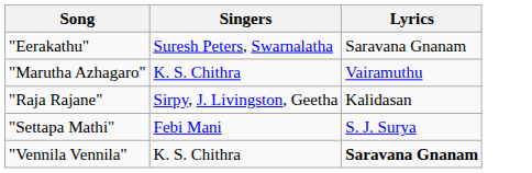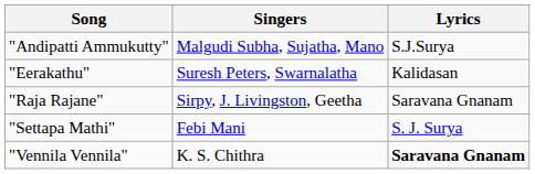 <table class="wikitable" style="font-size:95%;">
 <tr>
 <th>Song</th>
 <th>Singers</th>
 <th>Lyrics</th>
 </tr>
 <tr>
+<td>"Andipatti Ammukutty"</td>
+<td><a href='#'>Malgudi Subha</a>, <a href='#'>Sujatha</a>, <a href='#'>Mano</a></td>
+<td>S.J.Surya</td>
+</tr>
+<tr>
 <td>"Eerakathu"</td>
 <td><a href='#'>Suresh Peters</a>, <a href='#'>Swarnalatha</a></td>
-<td>Saravana Gnanam</td>
-</tr>
-<tr>
-<td>"Marutha Azhagaro"</td>
-<td><a href='#'>K. S. Chithra</a></td>
-<td><a href='#'>Vairamuthu</a></td>
+<td>Kalidasan</td>
 </tr>
 <tr>
 <td>"Raja Rajane"</td>
 <td><a href='#'>Sirpy</a>, <a href='#'>J. Livingston</a>, Geetha</td>
-<td>Kalidasan</td>
+<td>Saravana Gnanam</td>
 </tr>
 <tr>
 <td>"Settapa Mathi"</td>
 <td><a href='#'>Febi Mani</a></td>
 <td><a href='#'>S. J. Surya</a></td>
 </tr>
 <tr>
 <td>"Vennila Vennila"</td>
 <td>K. S. Chithra</td>
 <td><strong>Saravana Gnanam</strong></td>
 </tr>
 </table>
